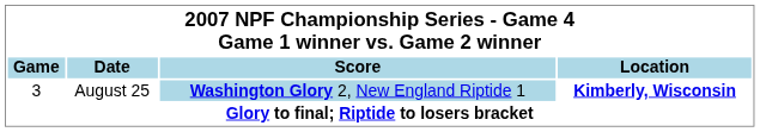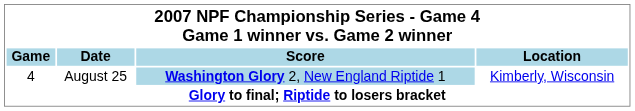 <table cellpadding="1"  style="min-width:45em;text-align:center;font-size:100%; border:1px solid gray;">
 <tr style="font-size:larger;">
 <th colspan=8>2007 NPF Championship Series - Game 4<br>Game 1 winner vs. Game 2 winner</th>
 </tr>
 <tr style="background:lightblue;">
 <th>Game</th>
 <th>Date</th>
 <th>Score</th>
 <th>Location</th>
 </tr>
 <tr>
-<td>3</td>
+<td>4</td>
 <td>August 25</td>
 <td style="background: lightblue;"><strong><a href='#'>Washington Glory</a></strong> 2, <a href='#'>New England Riptide</a> 1</td>
-<td><strong><a href='#'>Kimberly, Wisconsin</a></strong></td>
+<td><a href='#'>Kimberly, Wisconsin</a></td>
 </tr>
 <tr>
 <th colspan=8><a href='#'>Glory</a> to final; <a href='#'>Riptide</a> to losers bracket</th>
 </tr>
 </table>
